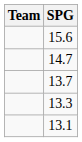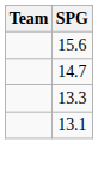 <table class=wikitable>
 <tr>
 <th>Team</th>
 <th>SPG</th>
 </tr>
 <tr>
 <td></td>
 <td align=center>15.6</td>
 </tr>
 <tr>
 <td></td>
 <td align=center>14.7</td>
 </tr>
 <tr>
 <td></td>
-<td align=center>13.7</td>
-</tr>
-<tr>
-<td></td>
 <td align=center>13.3</td>
 </tr>
 <tr>
 <td></td>
 <td align=center>13.1</td>
 </tr>
 </table>
